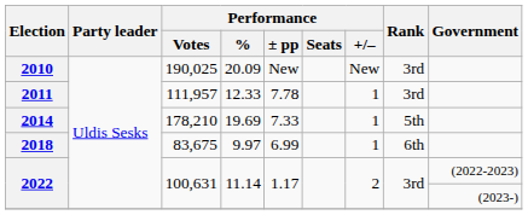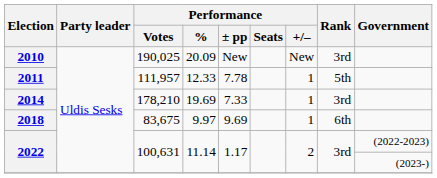 <table class=wikitable style=text-align:right>
 <tr>
 <th rowspan=2>Election</th>
 <th rowspan=2>Party leader</th>
 <th colspan=5>Performance</th>
 <th rowspan=2>Rank</th>
 <th rowspan=2>Government</th>
 </tr>
 <tr>
 <th>Votes</th>
 <th>%</th>
 <th>± pp</th>
 <th>Seats</th>
 <th>+/–</th>
 </tr>
 <tr>
 <th><a href='#'>2010</a></th>
 <td align=left rowspan=6><a href='#'>Uldis Sesks</a></td>
 <td>190,025</td>
 <td>20.09</td>
 <td>New</td>
 <td></td>
 <td>New</td>
 <td>3rd</td>
 <td></td>
 </tr>
 <tr>
 <th><a href='#'>2011</a></th>
 <td>111,957</td>
 <td>12.33</td>
 <td> 7.78</td>
 <td></td>
 <td> 1</td>
-<td> 3rd</td>
+<td> 5th</td>
 <td></td>
 </tr>
 <tr>
 <th><a href='#'>2014</a></th>
 <td>178,210</td>
 <td>19.69</td>
 <td> 7.33</td>
 <td></td>
 <td> 1</td>
-<td> 5th</td>
+<td> 3rd</td>
 <td></td>
 </tr>
 <tr>
 <th><a href='#'>2018</a></th>
 <td>83,675</td>
 <td>9.97</td>
-<td> 6.99</td>
+<td> 9.69</td>
 <td></td>
 <td> 1</td>
 <td> 6th</td>
 <td></td>
 </tr>
 <tr>
 <th rowspan="2"><a href='#'>2022</a></th>
 <td rowspan="2">100,631</td>
 <td rowspan="2">11.14</td>
 <td rowspan="2"> 1.17</td>
 <td rowspan="2"></td>
 <td rowspan="2"> 2</td>
 <td rowspan="2"> 3rd</td>
 <td> <small>(2022-2023)</small></td>
 </tr>
 <tr>
 <td> <small>(2023-)</small></td>
 </tr>
 <tr>
 </tr>
 </table>
